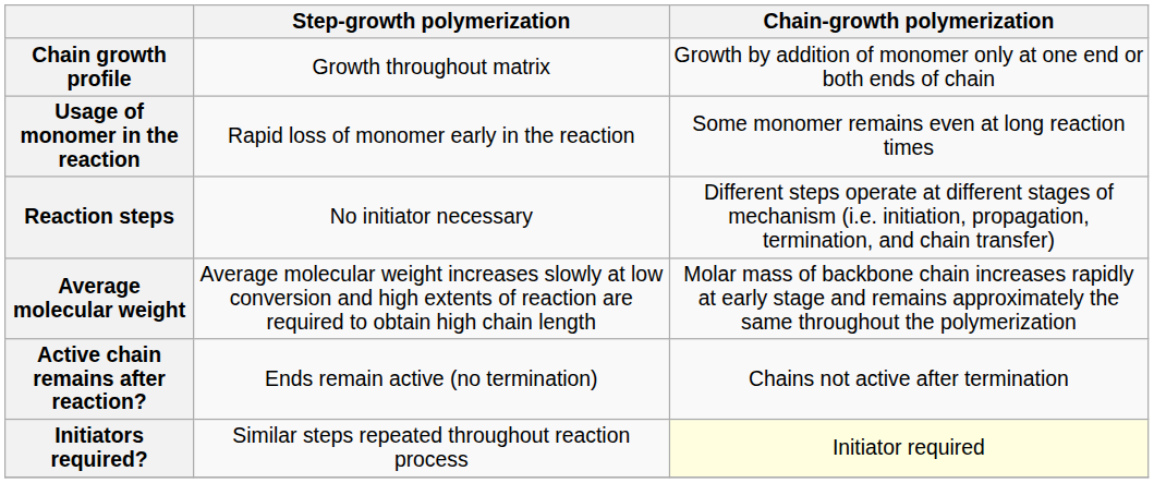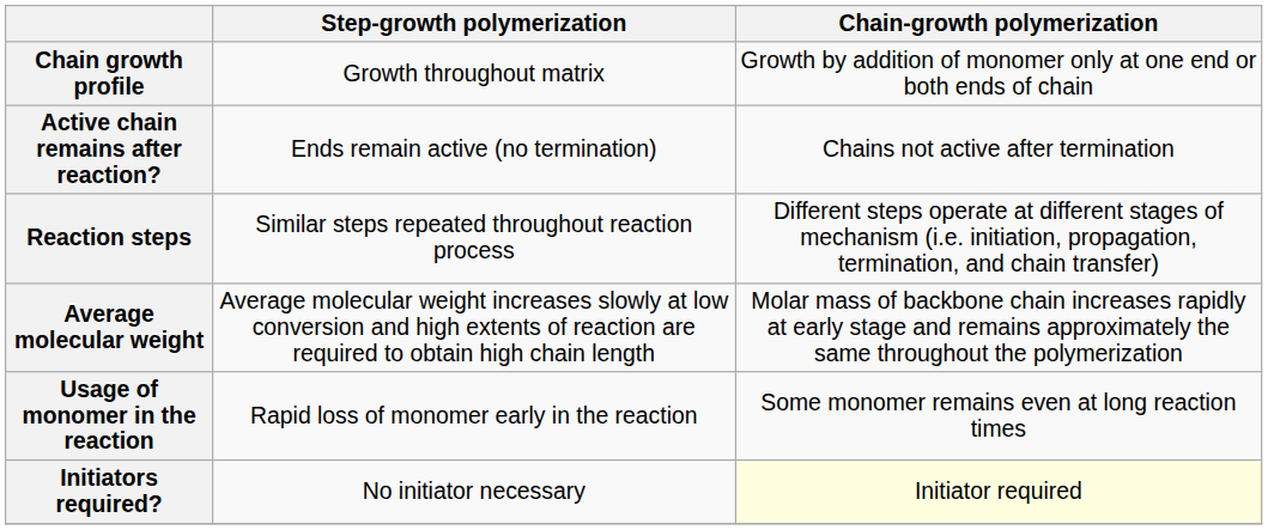 <table class="wikitable" style="text-align:center">
 <tr>
 <th></th>
 <th><strong>Step-growth polymerization</strong></th>
 <th><strong>Chain-growth polymerization</strong></th>
 </tr>
 <tr>
 <th><strong>Chain growth profile</strong></th>
 <td>Growth throughout matrix</td>
 <td>Growth by addition of monomer only at one end or both ends of chain</td>
 </tr>
 <tr>
-<th><strong>Usage of monomer in the reaction</strong></th>
-<td>Rapid loss of monomer early in the reaction</td>
-<td>Some monomer remains even at long reaction times</td>
+<th><strong>Active chain remains after reaction?</strong></th>
+<td>Ends remain active (no termination)</td>
+<td>Chains not active after termination</td>
 </tr>
 <tr>
 <th><strong>Reaction steps</strong></th>
-<td>No initiator necessary</td>
+<td>Similar steps repeated throughout reaction process</td>
 <td>Different steps operate at different stages of mechanism (i.e. initiation, propagation, termination, and chain transfer)</td>
 </tr>
 <tr>
 <th><strong>Average molecular weight</strong></th>
 <td>Average molecular weight increases slowly at low conversion and high extents of reaction are required to obtain high chain length</td>
 <td>Molar mass of backbone chain increases rapidly at early stage and remains approximately the same throughout the polymerization</td>
 </tr>
 <tr>
-<th><strong>Active chain remains after reaction?</strong></th>
-<td>Ends remain active (no termination)</td>
-<td>Chains not active after termination</td>
+<th><strong>Usage of monomer in the reaction</strong></th>
+<td>Rapid loss of monomer early in the reaction</td>
+<td>Some monomer remains even at long reaction times</td>
 </tr>
 <tr>
 <th><strong>Initiators required?</strong></th>
-<td>Similar steps repeated throughout reaction process</td>
+<td>No initiator necessary</td>
 <td style="background: lightyellow;">Initiator required</td>
 </tr>
 <tr>
 </tr>
 </table>
